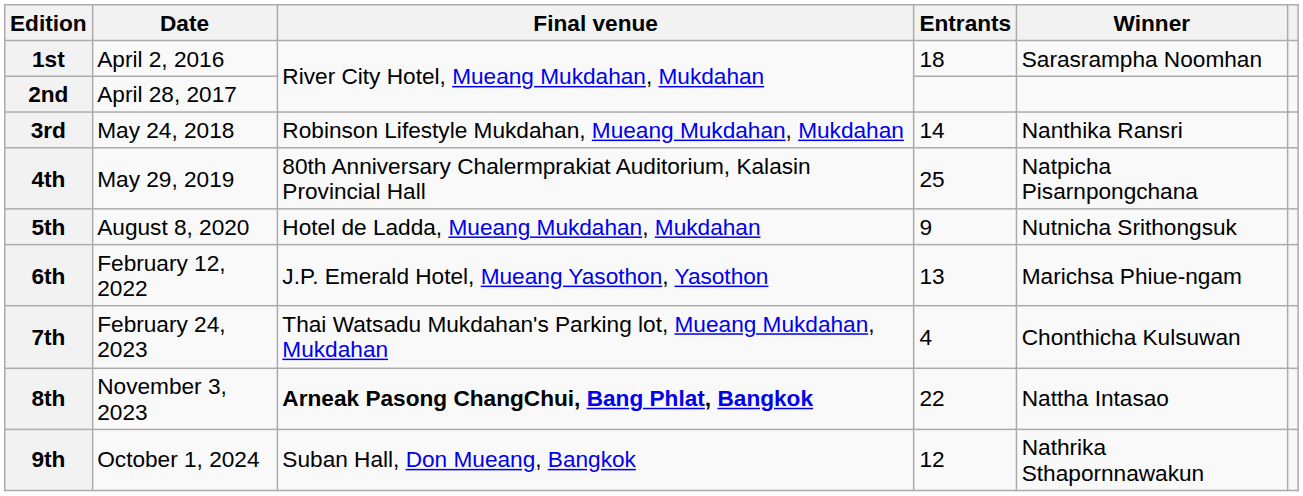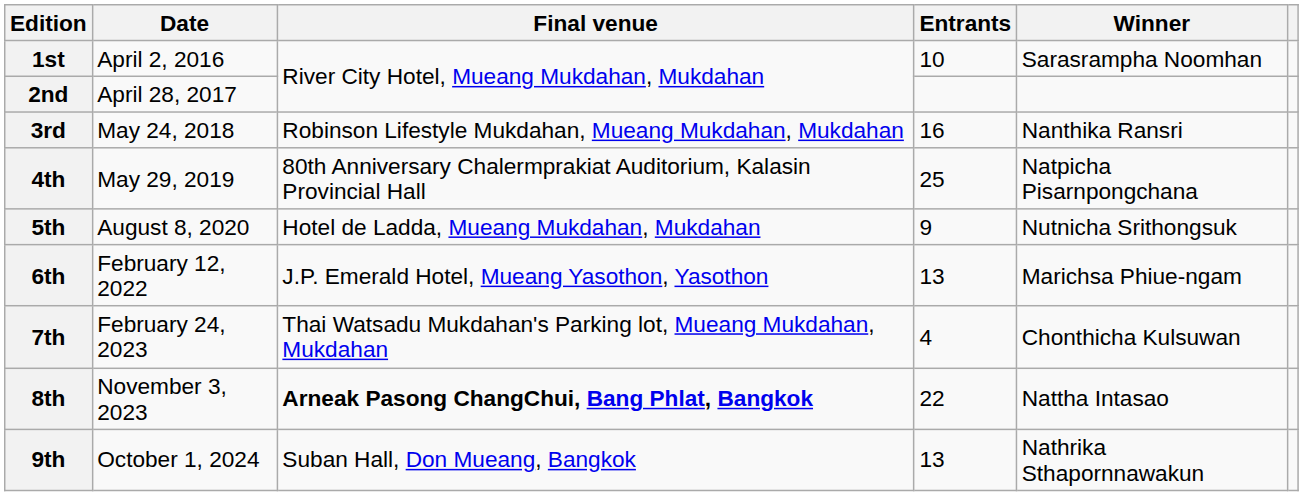 <table class="wikitable defaultcenter col2left col3left col5left" style="font-size:95%;">
 <tr>
 <th>Edition</th>
 <th>Date</th>
 <th>Final venue</th>
 <th>Entrants</th>
 <th>Winner</th>
 <th></th>
 </tr>
 <tr>
 <th>1st</th>
 <td>April 2, 2016</td>
 <td rowspan=2>River City Hotel, <a href='#'>Mueang Mukdahan</a>, <a href='#'>Mukdahan</a></td>
-<td>18</td>
+<td>10</td>
 <td>Sarasrampha Noomhan</td>
 <td></td>
 </tr>
 <tr>
 <th>2nd</th>
 <td>April 28, 2017</td>
 <td></td>
 <td></td>
 <td></td>
 </tr>
 <tr>
 <th>3rd</th>
 <td>May 24, 2018</td>
 <td>Robinson Lifestyle Mukdahan, <a href='#'>Mueang Mukdahan</a>, <a href='#'>Mukdahan</a></td>
-<td>14</td>
+<td>16</td>
 <td>Nanthika Ransri</td>
 <td></td>
 </tr>
 <tr>
 <th>4th</th>
 <td>May 29, 2019</td>
 <td>80th Anniversary Chalermprakiat Auditorium, Kalasin Provincial Hall</td>
 <td>25</td>
 <td>Natpicha Pisarnpongchana</td>
 <td></td>
 </tr>
 <tr>
 <th>5th</th>
 <td>August 8, 2020</td>
 <td>Hotel de Ladda, <a href='#'>Mueang Mukdahan</a>, <a href='#'>Mukdahan</a></td>
 <td>9</td>
 <td>Nutnicha Srithongsuk</td>
 <td></td>
 </tr>
 <tr>
 <th>6th</th>
 <td>February 12, 2022</td>
 <td>J.P. Emerald Hotel, <a href='#'>Mueang Yasothon</a>, <a href='#'>Yasothon</a></td>
 <td>13</td>
 <td>Marichsa Phiue-ngam</td>
 <td></td>
 </tr>
 <tr>
 <th>7th</th>
 <td>February 24, 2023</td>
 <td>Thai Watsadu Mukdahan's Parking lot, <a href='#'>Mueang Mukdahan</a>, <a href='#'>Mukdahan</a></td>
 <td>4</td>
 <td>Chonthicha Kulsuwan</td>
 <td></td>
 </tr>
 <tr>
 <th>8th</th>
 <td>November 3, 2023</td>
 <td><strong>Arneak Pasong ChangChui, <a href='#'>Bang Phlat</a>, <a href='#'>Bangkok</a></strong></td>
 <td>22</td>
 <td>Nattha Intasao</td>
 <td></td>
 </tr>
 <tr>
 <th>9th</th>
 <td>October 1, 2024</td>
 <td>Suban Hall, <a href='#'>Don Mueang</a>, <a href='#'>Bangkok</a></td>
-<td>12</td>
+<td>13</td>
 <td>Nathrika Sthapornnawakun</td>
 <td></td>
 </tr>
 </table>
